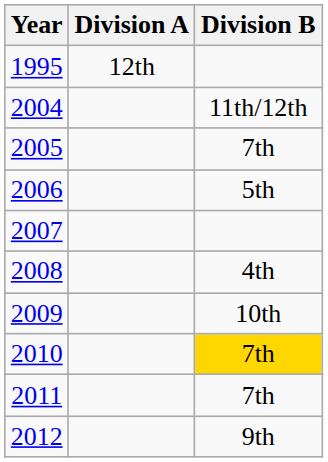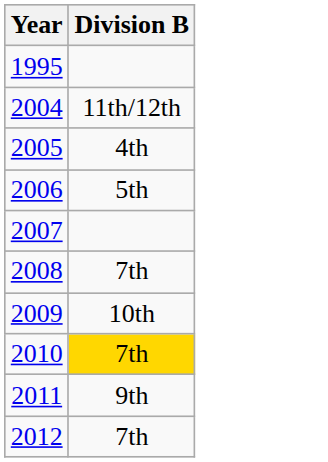 <table class="wikitable" style="text-align:center">
 <tr>
 <th>Year</th>
-<th>Division A</th>
 <th>Division B</th>
 </tr>
 <tr>
 <td><a href='#'>1995</a></td>
-<td>12th</td>
 <td></td>
 </tr>
 <tr>
 <td><a href='#'>2004</a></td>
-<td></td>
 <td>11th/12th</td>
 </tr>
 <tr>
 <td><a href='#'>2005</a></td>
-<td></td>
-<td>7th</td>
+<td>4th</td>
 </tr>
 <tr>
 <td><a href='#'>2006</a></td>
-<td></td>
 <td>5th</td>
 </tr>
 <tr>
 <td><a href='#'>2007</a></td>
 <td></td>
-<td></td>
 </tr>
 <tr>
 <td><a href='#'>2008</a></td>
-<td></td>
-<td>4th</td>
+<td>7th</td>
 </tr>
 <tr>
 <td><a href='#'>2009</a></td>
-<td></td>
 <td>10th</td>
 </tr>
 <tr>
 <td><a href='#'>2010</a></td>
-<td></td>
 <td style="background: gold;">7th</td>
 </tr>
 <tr>
 <td><a href='#'>2011</a></td>
-<td></td>
-<td>7th</td>
+<td>9th</td>
 </tr>
 <tr>
 <td><a href='#'>2012</a></td>
-<td></td>
-<td>9th</td>
+<td>7th</td>
 </tr>
 </table>
